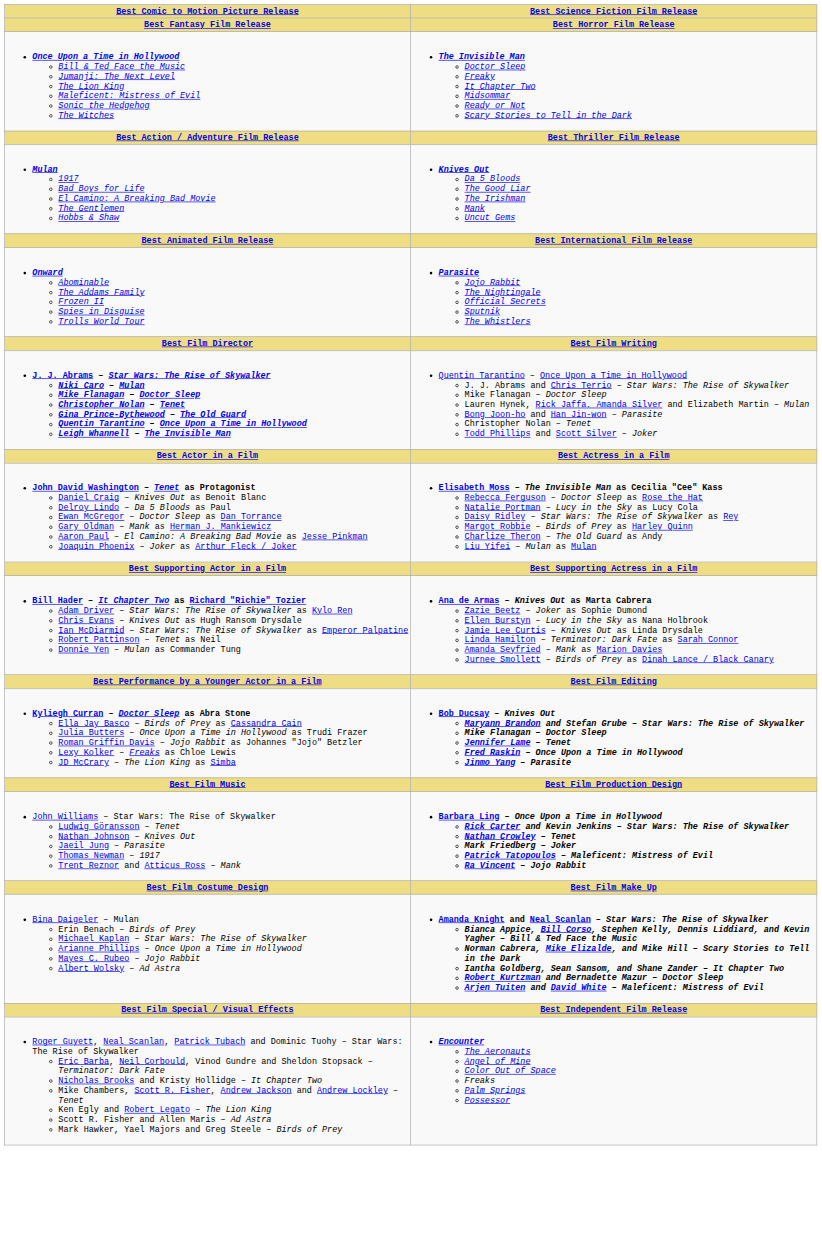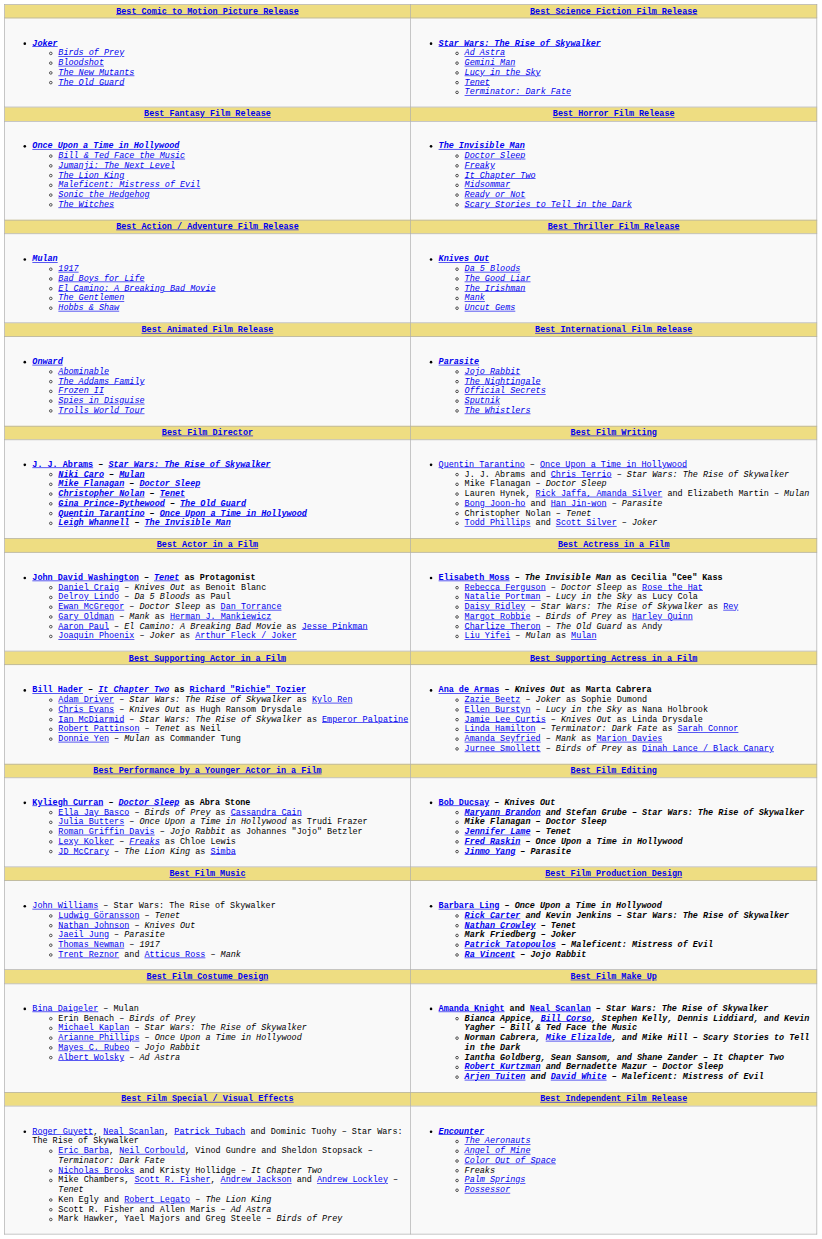 <table class=wikitable>
 <tr>
 <th style="background:#EEDD82; width:50%"><a href='#'>Best Comic to Motion Picture Release</a></th>
 <th style="background:#EEDD82; width:50%"><a href='#'>Best Science Fiction Film Release</a></th>
+</tr>
+<tr>
+<td valign="top"><br><ul><li><strong><em><a href='#'>Joker</a></em></strong><ul><li><em><a href='#'>Birds of Prey</a></em></li><li><em><a href='#'>Bloodshot</a></em></li><li><em><a href='#'>The New Mutants</a></em></li><li><em><a href='#'>The Old Guard</a></em></li></ul></li></ul></td>
+<td valign="top"><br><ul><li><strong><em><a href='#'>Star Wars: The Rise of Skywalker</a></em></strong><ul><li><em><a href='#'>Ad Astra</a></em></li><li><em><a href='#'>Gemini Man</a></em></li><li><em><a href='#'>Lucy in the Sky</a></em></li><li><em><a href='#'>Tenet</a></em></li><li><em><a href='#'>Terminator: Dark Fate</a></em></li></ul></li></ul></td>
 </tr>
 <tr>
 <th style="background:#EEDD82; width:50%"><a href='#'>Best Fantasy Film Release</a></th>
 <th style="background:#EEDD82; width:50%"><a href='#'>Best Horror Film Release</a></th>
 </tr>
 <tr>
 <td valign="top"><br><ul><li><strong><em><a href='#'>Once Upon a Time in Hollywood</a></em></strong><ul><li><em><a href='#'>Bill & Ted Face the Music</a></em></li><li><em><a href='#'>Jumanji: The Next Level</a></em></li><li><em><a href='#'>The Lion King</a></em></li><li><em><a href='#'>Maleficent: Mistress of Evil</a></em></li><li><em><a href='#'>Sonic the Hedgehog</a></em></li><li><em><a href='#'>The Witches</a></em></li></ul></li></ul></td>
 <td valign="top"><br><ul><li><strong><em><a href='#'>The Invisible Man</a></em></strong><ul><li><em><a href='#'>Doctor Sleep</a></em></li><li><em><a href='#'>Freaky</a></em></li><li><em><a href='#'>It Chapter Two</a></em></li><li><em><a href='#'>Midsommar</a></em></li><li><em><a href='#'>Ready or Not</a></em></li><li><em><a href='#'>Scary Stories to Tell in the Dark</a></em></li></ul></li></ul></td>
 </tr>
 <tr>
 <th style="background:#EEDD82; width:50%"><a href='#'>Best Action / Adventure Film Release</a></th>
 <th style="background:#EEDD82; width:50%"><a href='#'>Best Thriller Film Release</a></th>
 </tr>
 <tr>
 <td valign="top"><br><ul><li><strong><em><a href='#'>Mulan</a></em></strong><ul><li><em><a href='#'>1917</a></em></li><li><em><a href='#'>Bad Boys for Life</a></em></li><li><em><a href='#'>El Camino: A Breaking Bad Movie</a></em></li><li><em><a href='#'>The Gentlemen</a></em></li><li><em><a href='#'>Hobbs & Shaw</a></em></li></ul></li></ul></td>
 <td valign="top"><br><ul><li><strong><em><a href='#'>Knives Out</a></em></strong><ul><li><em><a href='#'>Da 5 Bloods</a></em></li><li><em><a href='#'>The Good Liar</a></em></li><li><em><a href='#'>The Irishman</a></em></li><li><em><a href='#'>Mank</a></em></li><li><em><a href='#'>Uncut Gems</a></em></li></ul></li></ul></td>
 </tr>
 <tr>
 <th style="background:#EEDD82; width:50%"><a href='#'>Best Animated Film Release</a></th>
 <th style="background:#EEDD82; width:50%"><a href='#'>Best International Film Release</a></th>
 </tr>
 <tr>
 <td valign="top"><br><ul><li><strong><em><a href='#'>Onward</a></em></strong><ul><li><em><a href='#'>Abominable</a></em></li><li><em><a href='#'>The Addams Family</a></em></li><li><em><a href='#'>Frozen II</a></em></li><li><em><a href='#'>Spies in Disguise</a></em></li><li><em><a href='#'>Trolls World Tour</a></em></li></ul></li></ul></td>
 <td valign="top"><br><ul><li><strong><em><a href='#'>Parasite</a></em></strong><ul><li><em><a href='#'>Jojo Rabbit</a></em></li><li><em><a href='#'>The Nightingale</a></em></li><li><em><a href='#'>Official Secrets</a></em></li><li><em><a href='#'>Sputnik</a></em></li><li><em><a href='#'>The Whistlers</a></em></li></ul></li></ul></td>
 </tr>
 <tr>
 <th style="background:#EEDD82; width:50%"><a href='#'>Best Film Director</a></th>
 <th style="background:#EEDD82; width:50%"><a href='#'>Best Film Writing</a></th>
 </tr>
 <tr>
 <td valign="top"><br><ul><li><strong><a href='#'>J. J. Abrams</a> – <em><a href='#'>Star Wars: The Rise of Skywalker</a><strong><em><ul><li><a href='#'>Niki Caro</a> – </em><a href='#'>Mulan</a><em></li><li><a href='#'>Mike Flanagan</a> – </em><a href='#'>Doctor Sleep</a><em></li><li><a href='#'>Christopher Nolan</a> – </em><a href='#'>Tenet</a><em></li><li><a href='#'>Gina Prince-Bythewood</a> – </em><a href='#'>The Old Guard</a><em></li><li><a href='#'>Quentin Tarantino</a> – </em><a href='#'>Once Upon a Time in Hollywood</a><em></li><li><a href='#'>Leigh Whannell</a> – </em><a href='#'>The Invisible Man</a><em></li></ul></li></ul></td>
 <td valign="top"><br><ul><li></strong><a href='#'>Quentin Tarantino</a> – </em><a href='#'>Once Upon a Time in Hollywood</a></em></strong><ul><li>J. J. Abrams and <a href='#'>Chris Terrio</a> – <em>Star Wars: The Rise of Skywalker</em></li><li>Mike Flanagan – <em>Doctor Sleep</em></li><li>Lauren Hynek, <a href='#'>Rick Jaffa, Amanda Silver</a> and Elizabeth Martin – <em>Mulan</em></li><li><a href='#'>Bong Joon-ho</a> and <a href='#'>Han Jin-won</a> – <em>Parasite</em></li><li>Christopher Nolan – <em>Tenet</em></li><li><a href='#'>Todd Phillips</a> and <a href='#'>Scott Silver</a> – <em>Joker</em></li></ul></li></ul></td>
 </tr>
 <tr>
 <th style="background:#EEDD82; width:50%"><a href='#'>Best Actor in a Film</a></th>
 <th style="background:#EEDD82; width:50%"><a href='#'>Best Actress in a Film</a></th>
 </tr>
 <tr>
 <td valign="top"><br><ul><li><strong><a href='#'>John David Washington</a> – <em><a href='#'>Tenet</a></em> as Protagonist</strong><ul><li><a href='#'>Daniel Craig</a> – <em>Knives Out</em> as Benoit Blanc</li><li><a href='#'>Delroy Lindo</a> – <em>Da 5 Bloods</em> as Paul</li><li><a href='#'>Ewan McGregor</a> – <em>Doctor Sleep</em> as <a href='#'>Dan Torrance</a></li><li><a href='#'>Gary Oldman</a> – <em>Mank</em> as <a href='#'>Herman J. Mankiewicz</a></li><li><a href='#'>Aaron Paul</a> – <em>El Camino: A Breaking Bad Movie</em> as <a href='#'>Jesse Pinkman</a></li><li><a href='#'>Joaquin Phoenix</a> – <em>Joker</em> as <a href='#'>Arthur Fleck / Joker</a></li></ul></li></ul></td>
 <td valign="top"><br><ul><li><strong><a href='#'>Elisabeth Moss</a> – <em>The Invisible Man</em> as Cecilia "Cee" Kass</strong><ul><li><a href='#'>Rebecca Ferguson</a> – <em>Doctor Sleep</em> as <a href='#'>Rose the Hat</a></li><li><a href='#'>Natalie Portman</a> – <em>Lucy in the Sky</em> as Lucy Cola</li><li><a href='#'>Daisy Ridley</a> – <em>Star Wars: The Rise of Skywalker</em> as <a href='#'>Rey</a></li><li><a href='#'>Margot Robbie</a> – <em>Birds of Prey</em> as <a href='#'>Harley Quinn</a></li><li><a href='#'>Charlize Theron</a> – <em>The Old Guard</em> as Andy</li><li><a href='#'>Liu Yifei</a> – <em>Mulan</em> as <a href='#'>Mulan</a></li></ul></li></ul></td>
 </tr>
 <tr>
 <th style="background:#EEDD82; width:50%"><a href='#'>Best Supporting Actor in a Film</a></th>
 <th style="background:#EEDD82; width:50%"><a href='#'>Best Supporting Actress in a Film</a></th>
 </tr>
 <tr>
 <td valign="top"><br><ul><li><strong><a href='#'>Bill Hader</a> – <em><a href='#'>It Chapter Two</a></em> as <a href='#'>Richard "Richie" Tozier</a></strong><ul><li><a href='#'>Adam Driver</a> – <em>Star Wars: The Rise of Skywalker</em> as <a href='#'>Kylo Ren</a></li><li><a href='#'>Chris Evans</a> – <em>Knives Out</em> as Hugh Ransom Drysdale</li><li><a href='#'>Ian McDiarmid</a> – <em>Star Wars: The Rise of Skywalker</em> as <a href='#'>Emperor Palpatine</a></li><li><a href='#'>Robert Pattinson</a> – <em>Tenet</em> as Neil</li><li><a href='#'>Donnie Yen</a> – <em>Mulan</em> as Commander Tung</li></ul></li></ul></td>
 <td valign="top"><br><ul><li><strong><a href='#'>Ana de Armas</a> – <em>Knives Out</em> as Marta Cabrera</strong><ul><li><a href='#'>Zazie Beetz</a> – <em>Joker</em> as Sophie Dumond</li><li><a href='#'>Ellen Burstyn</a> – <em>Lucy in the Sky</em> as Nana Holbrook</li><li><a href='#'>Jamie Lee Curtis</a> – <em>Knives Out</em> as Linda Drysdale</li><li><a href='#'>Linda Hamilton</a> – <em>Terminator: Dark Fate</em> as <a href='#'>Sarah Connor</a></li><li><a href='#'>Amanda Seyfried</a> – <em>Mank</em> as <a href='#'>Marion Davies</a></li><li><a href='#'>Jurnee Smollett</a> – <em>Birds of Prey</em> as <a href='#'>Dinah Lance / Black Canary</a></li></ul></li></ul></td>
 </tr>
 <tr>
 <th style="background:#EEDD82; width:50%"><a href='#'>Best Performance by a Younger Actor in a Film</a></th>
 <th style="background:#EEDD82; width:50%"><a href='#'>Best Film Editing</a></th>
 </tr>
 <tr>
 <td valign="top"><br><ul><li><strong><a href='#'>Kyliegh Curran</a> – <em><a href='#'>Doctor Sleep</a></em> as Abra Stone</strong><ul><li><a href='#'>Ella Jay Basco</a> – <em>Birds of Prey</em> as <a href='#'>Cassandra Cain</a></li><li><a href='#'>Julia Butters</a> – <em>Once Upon a Time in Hollywood</em> as Trudi Frazer</li><li><a href='#'>Roman Griffin Davis</a> – <em>Jojo Rabbit</em> as Johannes "Jojo" Betzler</li><li><a href='#'>Lexy Kolker</a> – <em><a href='#'>Freaks</a></em> as Chloe Lewis</li><li><a href='#'>JD McCrary</a> – <em>The Lion King</em> as <a href='#'>Simba</a></li></ul></li></ul></td>
 <td valign="top"><br><ul><li><strong><a href='#'>Bob Ducsay</a> – <em>Knives Out<strong><em><ul><li><a href='#'>Maryann Brandon</a> and Stefan Grube – </em>Star Wars: The Rise of Skywalker<em></li><li>Mike Flanagan – </em>Doctor Sleep<em></li><li><a href='#'>Jennifer Lame</a> – </em>Tenet<em></li><li><a href='#'>Fred Raskin</a> – </em>Once Upon a Time in Hollywood<em></li><li><a href='#'>Jinmo Yang</a> – </em>Parasite<em></li></ul></li></ul></td>
 </tr>
 <tr>
 <th style="background:#EEDD82; width:50%"><a href='#'>Best Film Music</a></th>
 <th style="background:#EEDD82; width:50%"><a href='#'>Best Film Production Design</a></th>
 </tr>
 <tr>
 <td valign="top"><br><ul><li></strong><a href='#'>John Williams</a> – </em>Star Wars: The Rise of Skywalker</em></strong><ul><li><a href='#'>Ludwig Göransson</a> – <em>Tenet</em></li><li><a href='#'>Nathan Johnson</a> – <em>Knives Out</em></li><li><a href='#'>Jaeil Jung</a> – <em>Parasite</em></li><li><a href='#'>Thomas Newman</a> – <em>1917</em></li><li><a href='#'>Trent Reznor</a> and <a href='#'>Atticus Ross</a> – <em>Mank</em></li></ul></li></ul></td>
 <td valign="top"><br><ul><li><strong><a href='#'>Barbara Ling</a> – <em>Once Upon a Time in Hollywood<strong><em><ul><li><a href='#'>Rick Carter</a> and Kevin Jenkins – </em>Star Wars: The Rise of Skywalker<em></li><li><a href='#'>Nathan Crowley</a> – </em>Tenet<em></li><li>Mark Friedberg – </em>Joker<em></li><li><a href='#'>Patrick Tatopoulos</a> – </em>Maleficent: Mistress of Evil<em></li><li><a href='#'>Ra Vincent</a> – </em>Jojo Rabbit<em></li></ul></li></ul></td>
 </tr>
 <tr>
 <th style="background:#EEDD82; width:50%"><a href='#'>Best Film Costume Design</a></th>
 <th style="background:#EEDD82; width:50%"><a href='#'>Best Film Make Up</a></th>
 </tr>
 <tr>
 <td valign="top"><br><ul><li></strong><a href='#'>Bina Daigeler</a> – </em>Mulan</em></strong><ul><li>Erin Benach – <em>Birds of Prey</em></li><li><a href='#'>Michael Kaplan</a> – <em>Star Wars: The Rise of Skywalker</em></li><li><a href='#'>Arianne Phillips</a> – <em>Once Upon a Time in Hollywood</em></li><li><a href='#'>Mayes C. Rubeo</a> – <em>Jojo Rabbit</em></li><li><a href='#'>Albert Wolsky</a> – <em>Ad Astra</em></li></ul></li></ul></td>
 <td valign="top"><br><ul><li><strong><a href='#'>Amanda Knight</a> and <a href='#'>Neal Scanlan</a> – <em>Star Wars: The Rise of Skywalker<strong><em><ul><li>Bianca Appice, <a href='#'>Bill Corso</a>, Stephen Kelly, Dennis Liddiard, and Kevin Yagher – </em>Bill & Ted Face the Music<em></li><li>Norman Cabrera, <a href='#'>Mike Elizalde</a>, and Mike Hill – </em>Scary Stories to Tell in the Dark<em></li><li>Iantha Goldberg, Sean Sansom, and Shane Zander – </em>It Chapter Two<em></li><li><a href='#'>Robert Kurtzman</a> and Bernadette Mazur – </em>Doctor Sleep<em></li><li><a href='#'>Arjen Tuiten</a> and <a href='#'>David White</a> – </em>Maleficent: Mistress of Evil<em></li></ul></li></ul></td>
 </tr>
 <tr>
 <th style="background:#EEDD82; width:50%"><a href='#'>Best Film Special / Visual Effects</a></th>
 <th style="background:#EEDD82; width:50%"><a href='#'>Best Independent Film Release</a></th>
 </tr>
 <tr>
 <td valign="top"><br><ul><li></strong><a href='#'>Roger Guyett</a>, <a href='#'>Neal Scanlan</a>, <a href='#'>Patrick Tubach</a> and Dominic Tuohy – </em>Star Wars: The Rise of Skywalker</em></strong><ul><li><a href='#'>Eric Barba</a>, <a href='#'>Neil Corbould</a>, Vinod Gundre and Sheldon Stopsack – <em>Terminator: Dark Fate</em></li><li><a href='#'>Nicholas Brooks</a> and Kristy Hollidge – <em>It Chapter Two</em></li><li>Mike Chambers, <a href='#'>Scott R. Fisher</a>, <a href='#'>Andrew Jackson</a> and <a href='#'>Andrew Lockley</a> – <em>Tenet</em></li><li>Ken Egly and <a href='#'>Robert Legato</a> – <em>The Lion King</em></li><li>Scott R. Fisher and Allen Maris – <em>Ad Astra</em></li><li>Mark Hawker, Yael Majors and Greg Steele – <em>Birds of Prey</em></li></ul></li></ul></td>
 <td valign="top"><br><ul><li><strong><em><a href='#'>Encounter</a></em></strong><ul><li><em><a href='#'>The Aeronauts</a></em></li><li><em><a href='#'>Angel of Mine</a></em></li><li><em><a href='#'>Color Out of Space</a></em></li><li><em>Freaks</em></li><li><em><a href='#'>Palm Springs</a></em></li><li><em><a href='#'>Possessor</a></em></li></ul></li></ul></td>
 </tr>
 </table>
